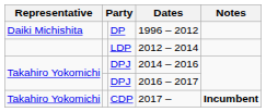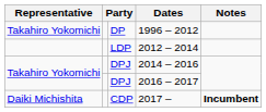 <table class=wikitable>
 <tr valign=bottom>
 <th>Representative</th>
 <th colspan="2">Party</th>
 <th>Dates</th>
 <th>Notes</th>
 </tr>
 <tr>
-<td><a href='#'>Daiki Michishita</a></td>
+<td><a href='#'>Takahiro Yokomichi</a></td>
 <td bgcolor=></td>
 <td><a href='#'>DP</a></td>
 <td>1996 – 2012</td>
 <td></td>
 </tr>
 <tr>
 <td></td>
 <td bgcolor=></td>
 <td><a href='#'>LDP</a></td>
 <td>2012 – 2014</td>
 <td></td>
 </tr>
 <tr>
 <td rowspan="2"><a href='#'>Takahiro Yokomichi</a></td>
 <td bgcolor=></td>
 <td><a href='#'>DPJ</a></td>
 <td>2014 – 2016</td>
 <td rowspan="2"></td>
 </tr>
 <tr>
 <td bgcolor=></td>
 <td><a href='#'>DPJ</a></td>
 <td>2016 – 2017</td>
 </tr>
 <tr>
-<td><a href='#'>Takahiro Yokomichi</a></td>
+<td><a href='#'>Daiki Michishita</a></td>
 <td bgcolor=></td>
 <td><a href='#'>CDP</a></td>
 <td>2017 –</td>
 <td><strong>Incumbent</strong></td>
 </tr>
 </table>
